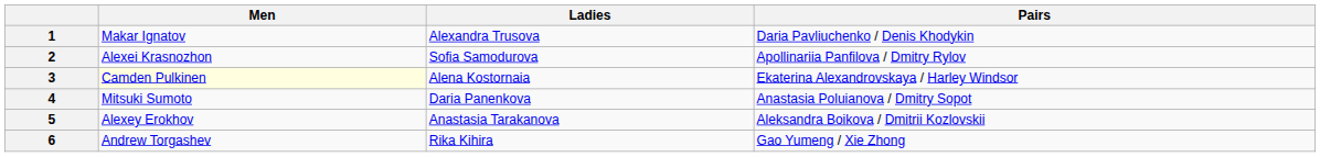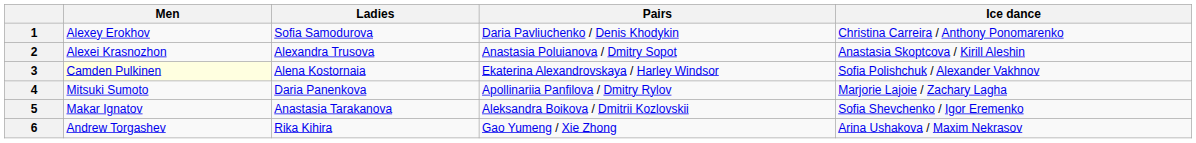 <table class="wikitable unsortable" style="text-align:left; width:100%">
 <tr>
 <th scope="col" style="width:5%"></th>
 <th scope="col" style="width:17.5%">Men</th>
 <th scope="col" style="width:17.5%">Ladies</th>
 <th scope="col" style="width:30%">Pairs</th>
+<th scope="col" style="width:30%">Ice dance</th>
 </tr>
 <tr>
 <th scope="row">1</th>
-<td> <a href='#'>Makar Ignatov</a></td>
-<td> <a href='#'>Alexandra Trusova</a></td>
+<td> <a href='#'>Alexey Erokhov</a></td>
+<td> <a href='#'>Sofia Samodurova</a></td>
 <td> <a href='#'>Daria Pavliuchenko</a> / <a href='#'>Denis Khodykin</a></td>
+<td> <a href='#'>Christina Carreira</a> / <a href='#'>Anthony Ponomarenko</a></td>
 </tr>
 <tr>
 <th scope="row">2</th>
 <td> <a href='#'>Alexei Krasnozhon</a></td>
-<td> <a href='#'>Sofia Samodurova</a></td>
-<td> <a href='#'>Apollinariia Panfilova</a> / <a href='#'>Dmitry Rylov</a></td>
+<td> <a href='#'>Alexandra Trusova</a></td>
+<td> <a href='#'>Anastasia Poluianova</a> / <a href='#'>Dmitry Sopot</a></td>
+<td> <a href='#'>Anastasia Skoptcova</a> / <a href='#'>Kirill Aleshin</a></td>
 </tr>
 <tr>
 <th scope="row">3</th>
 <td style="background: lightyellow;"> <a href='#'>Camden Pulkinen</a></td>
 <td> <a href='#'>Alena Kostornaia</a></td>
 <td> <a href='#'>Ekaterina Alexandrovskaya</a> / <a href='#'>Harley Windsor</a></td>
+<td> <a href='#'>Sofia Polishchuk</a> / <a href='#'>Alexander Vakhnov</a></td>
 </tr>
 <tr>
 <th scope="row">4</th>
 <td> <a href='#'>Mitsuki Sumoto</a></td>
 <td> <a href='#'>Daria Panenkova</a></td>
-<td> <a href='#'>Anastasia Poluianova</a> / <a href='#'>Dmitry Sopot</a></td>
+<td> <a href='#'>Apollinariia Panfilova</a> / <a href='#'>Dmitry Rylov</a></td>
+<td> <a href='#'>Marjorie Lajoie</a> / <a href='#'>Zachary Lagha</a></td>
 </tr>
 <tr>
 <th scope="row">5</th>
-<td> <a href='#'>Alexey Erokhov</a></td>
+<td> <a href='#'>Makar Ignatov</a></td>
 <td> <a href='#'>Anastasia Tarakanova</a></td>
 <td> <a href='#'>Aleksandra Boikova</a> / <a href='#'>Dmitrii Kozlovskii</a></td>
+<td> <a href='#'>Sofia Shevchenko</a> / <a href='#'>Igor Eremenko</a></td>
 </tr>
 <tr>
 <th scope="row">6</th>
 <td> <a href='#'>Andrew Torgashev</a></td>
 <td> <a href='#'>Rika Kihira</a></td>
 <td> <a href='#'>Gao Yumeng</a> / <a href='#'>Xie Zhong</a></td>
+<td> <a href='#'>Arina Ushakova</a> / <a href='#'>Maxim Nekrasov</a></td>
 </tr>
 </table>
